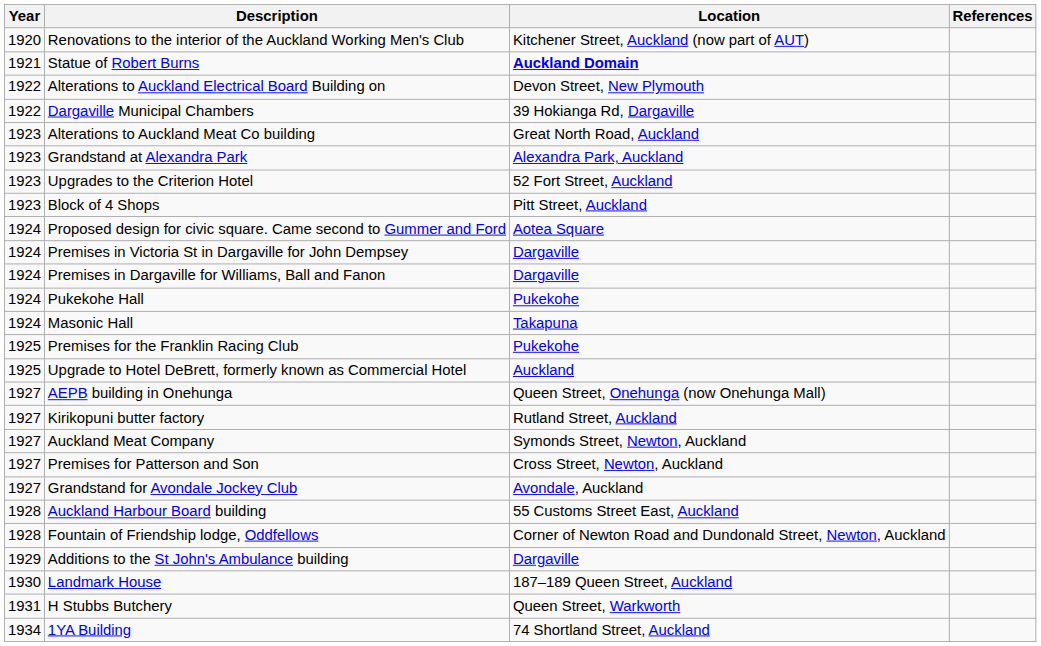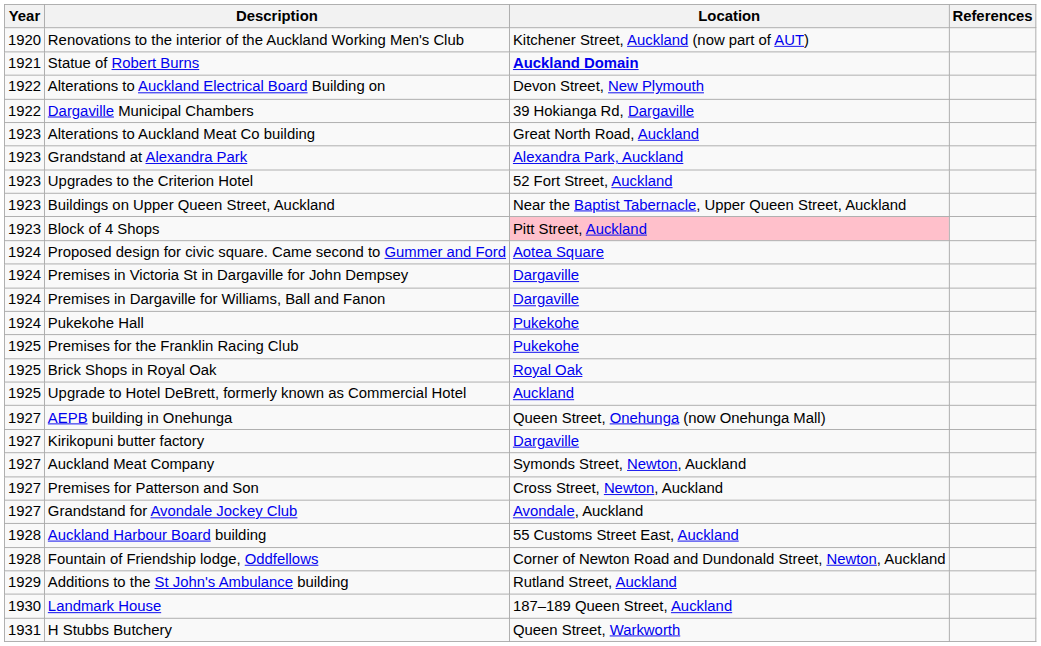 <table class="wikitable sortable">
 <tr>
 <th>Year</th>
 <th>Description</th>
 <th>Location</th>
 <th>References</th>
 </tr>
 <tr>
 <td>1920</td>
 <td>Renovations to the interior of the Auckland Working Men's Club</td>
 <td>Kitchener Street, <a href='#'>Auckland</a> (now part of <a href='#'>AUT</a>)</td>
 <td></td>
 </tr>
 <tr>
 <td>1921</td>
 <td>Statue of <a href='#'>Robert Burns</a></td>
 <td><strong><a href='#'>Auckland Domain</a></strong></td>
 <td></td>
 </tr>
 <tr>
 <td>1922</td>
 <td>Alterations to <a href='#'>Auckland Electrical Board</a> Building on</td>
 <td>Devon Street, <a href='#'>New Plymouth</a></td>
 <td></td>
 </tr>
 <tr>
 <td>1922</td>
 <td><a href='#'>Dargaville</a> Municipal Chambers</td>
 <td>39 Hokianga Rd, <a href='#'>Dargaville</a></td>
 <td></td>
 </tr>
 <tr>
 <td>1923</td>
 <td>Alterations to Auckland Meat Co building</td>
 <td>Great North Road, <a href='#'>Auckland</a></td>
 <td></td>
 </tr>
 <tr>
 <td>1923</td>
 <td>Grandstand at <a href='#'>Alexandra Park</a></td>
 <td><a href='#'>Alexandra Park, Auckland</a></td>
 <td></td>
 </tr>
 <tr>
 <td>1923</td>
 <td>Upgrades to the Criterion Hotel</td>
 <td>52 Fort Street, <a href='#'>Auckland</a></td>
 <td></td>
 </tr>
 <tr>
 <td>1923</td>
+<td>Buildings on Upper Queen Street, Auckland</td>
+<td>Near the <a href='#'>Baptist Tabernacle</a>, Upper Queen Street, Auckland</td>
+<td></td>
+</tr>
+<tr>
+<td>1923</td>
 <td>Block of 4 Shops</td>
-<td>Pitt Street, <a href='#'>Auckland</a></td>
+<td style="background: pink;">Pitt Street, <a href='#'>Auckland</a></td>
 <td></td>
 </tr>
 <tr>
 <td>1924</td>
 <td>Proposed design for civic square. Came second to <a href='#'>Gummer and Ford</a></td>
 <td><a href='#'>Aotea Square</a></td>
 <td></td>
 </tr>
 <tr>
 <td>1924</td>
 <td>Premises in Victoria St in Dargaville for John Dempsey</td>
 <td><a href='#'>Dargaville</a></td>
 <td></td>
 </tr>
 <tr>
 <td>1924</td>
 <td>Premises in Dargaville for Williams, Ball and Fanon</td>
 <td><a href='#'>Dargaville</a></td>
 <td></td>
 </tr>
 <tr>
 <td>1924</td>
 <td>Pukekohe Hall</td>
 <td><a href='#'>Pukekohe</a></td>
 <td></td>
 </tr>
 <tr>
-<td>1924</td>
-<td>Masonic Hall</td>
-<td><a href='#'>Takapuna</a></td>
+<td>1925</td>
+<td>Premises for the Franklin Racing Club</td>
+<td><a href='#'>Pukekohe</a></td>
 <td></td>
 </tr>
 <tr>
 <td>1925</td>
-<td>Premises for the Franklin Racing Club</td>
-<td><a href='#'>Pukekohe</a></td>
+<td>Brick Shops in Royal Oak</td>
+<td><a href='#'>Royal Oak</a></td>
 <td></td>
 </tr>
 <tr>
 <td>1925</td>
 <td>Upgrade to Hotel DeBrett, formerly known as Commercial Hotel</td>
 <td><a href='#'>Auckland</a></td>
 <td></td>
 </tr>
 <tr>
 <td>1927</td>
 <td><a href='#'>AEPB</a> building in Onehunga</td>
 <td>Queen Street, <a href='#'>Onehunga</a> (now Onehunga Mall)</td>
 <td></td>
 </tr>
 <tr>
 <td>1927</td>
 <td>Kirikopuni butter factory</td>
-<td>Rutland Street, <a href='#'>Auckland</a></td>
+<td><a href='#'>Dargaville</a></td>
 <td></td>
 </tr>
 <tr>
 <td>1927</td>
 <td>Auckland Meat Company</td>
 <td>Symonds Street, <a href='#'>Newton</a>, Auckland</td>
 <td></td>
 </tr>
 <tr>
 <td>1927</td>
 <td>Premises for Patterson and Son</td>
 <td>Cross Street, <a href='#'>Newton</a>, Auckland</td>
 <td></td>
 </tr>
 <tr>
 <td>1927</td>
 <td>Grandstand for <a href='#'>Avondale Jockey Club</a></td>
 <td><a href='#'>Avondale</a>, Auckland</td>
 <td></td>
 </tr>
 <tr>
 <td>1928</td>
 <td><a href='#'>Auckland Harbour Board</a> building</td>
 <td>55 Customs Street East, <a href='#'>Auckland</a></td>
 <td></td>
 </tr>
 <tr>
 <td>1928</td>
 <td>Fountain of Friendship lodge, <a href='#'>Oddfellows</a></td>
 <td>Corner of Newton Road and Dundonald Street, <a href='#'>Newton</a>, Auckland</td>
 <td></td>
 </tr>
 <tr>
 <td>1929</td>
 <td>Additions to the <a href='#'>St John's Ambulance</a> building</td>
-<td><a href='#'>Dargaville</a></td>
+<td>Rutland Street, <a href='#'>Auckland</a></td>
 <td></td>
 </tr>
 <tr>
 <td>1930</td>
 <td><a href='#'>Landmark House</a></td>
 <td>187–189 Queen Street, <a href='#'>Auckland</a></td>
 <td></td>
 </tr>
 <tr>
 <td>1931</td>
 <td>H Stubbs Butchery</td>
 <td>Queen Street, <a href='#'>Warkworth</a></td>
 <td></td>
 </tr>
-<tr>
-<td>1934</td>
-<td><a href='#'>1YA Building</a></td>
-<td>74 Shortland Street, <a href='#'>Auckland</a></td>
-<td></td>
-</tr>
 </table>
